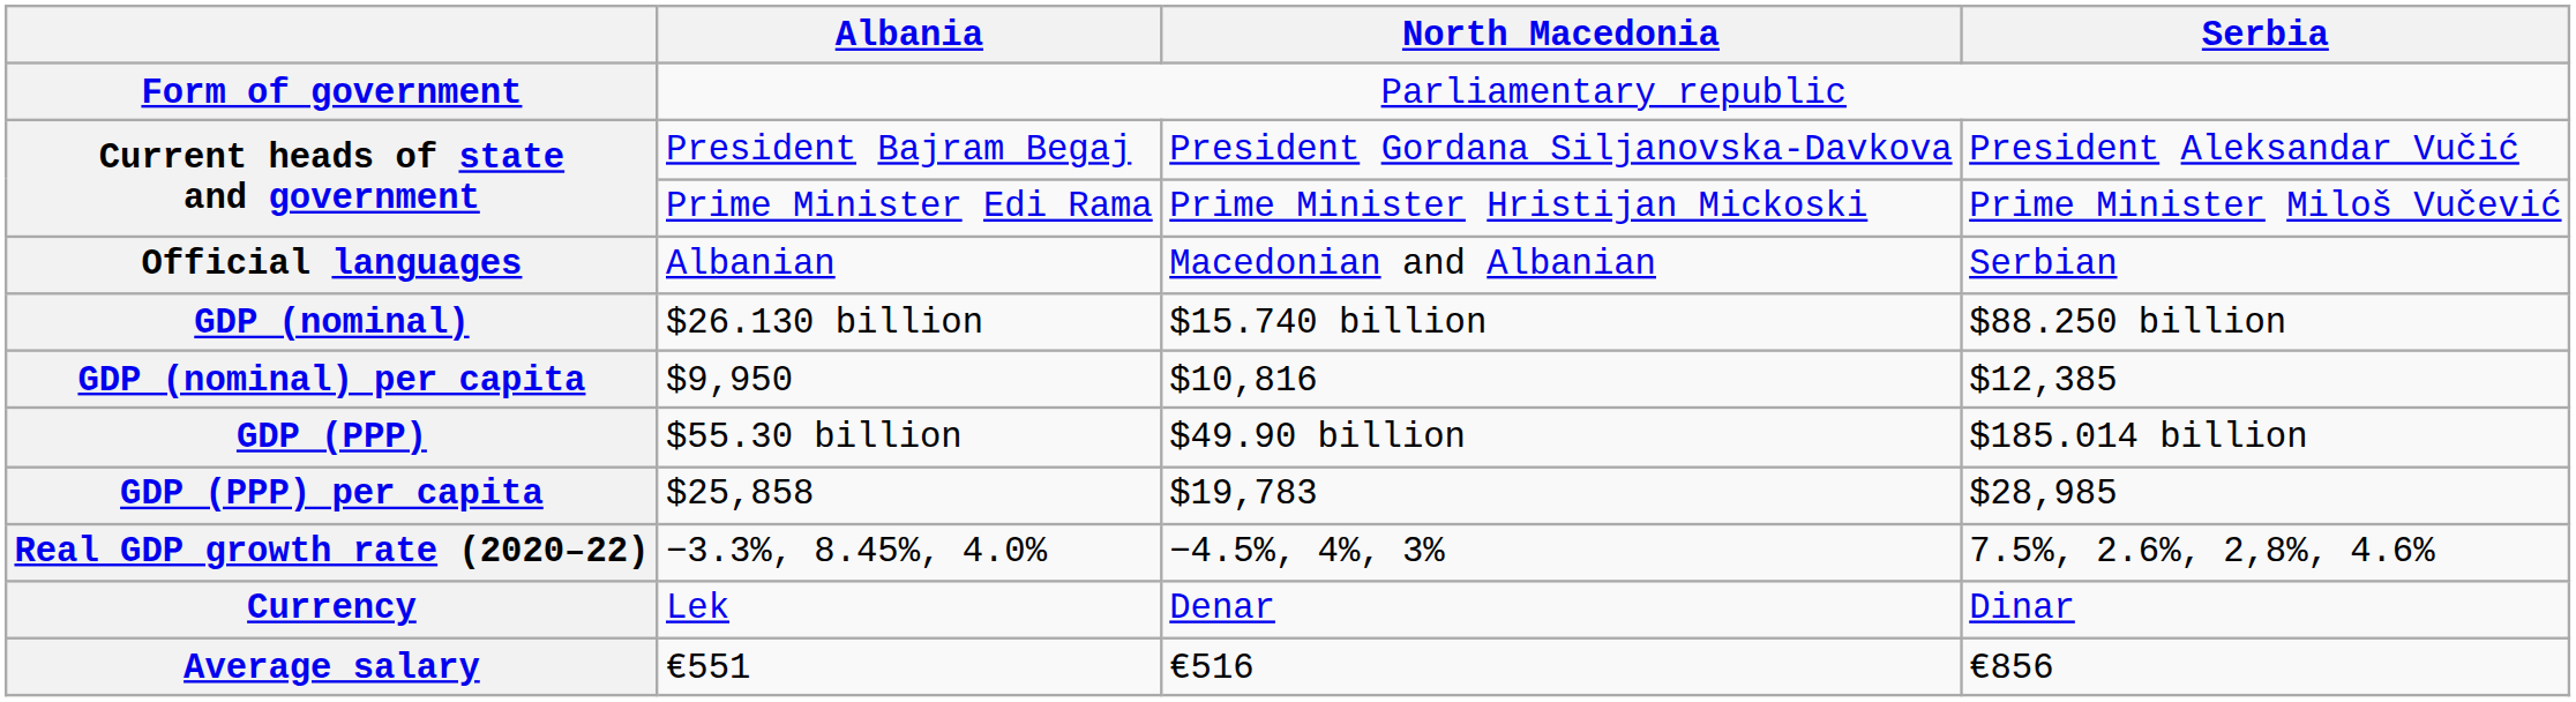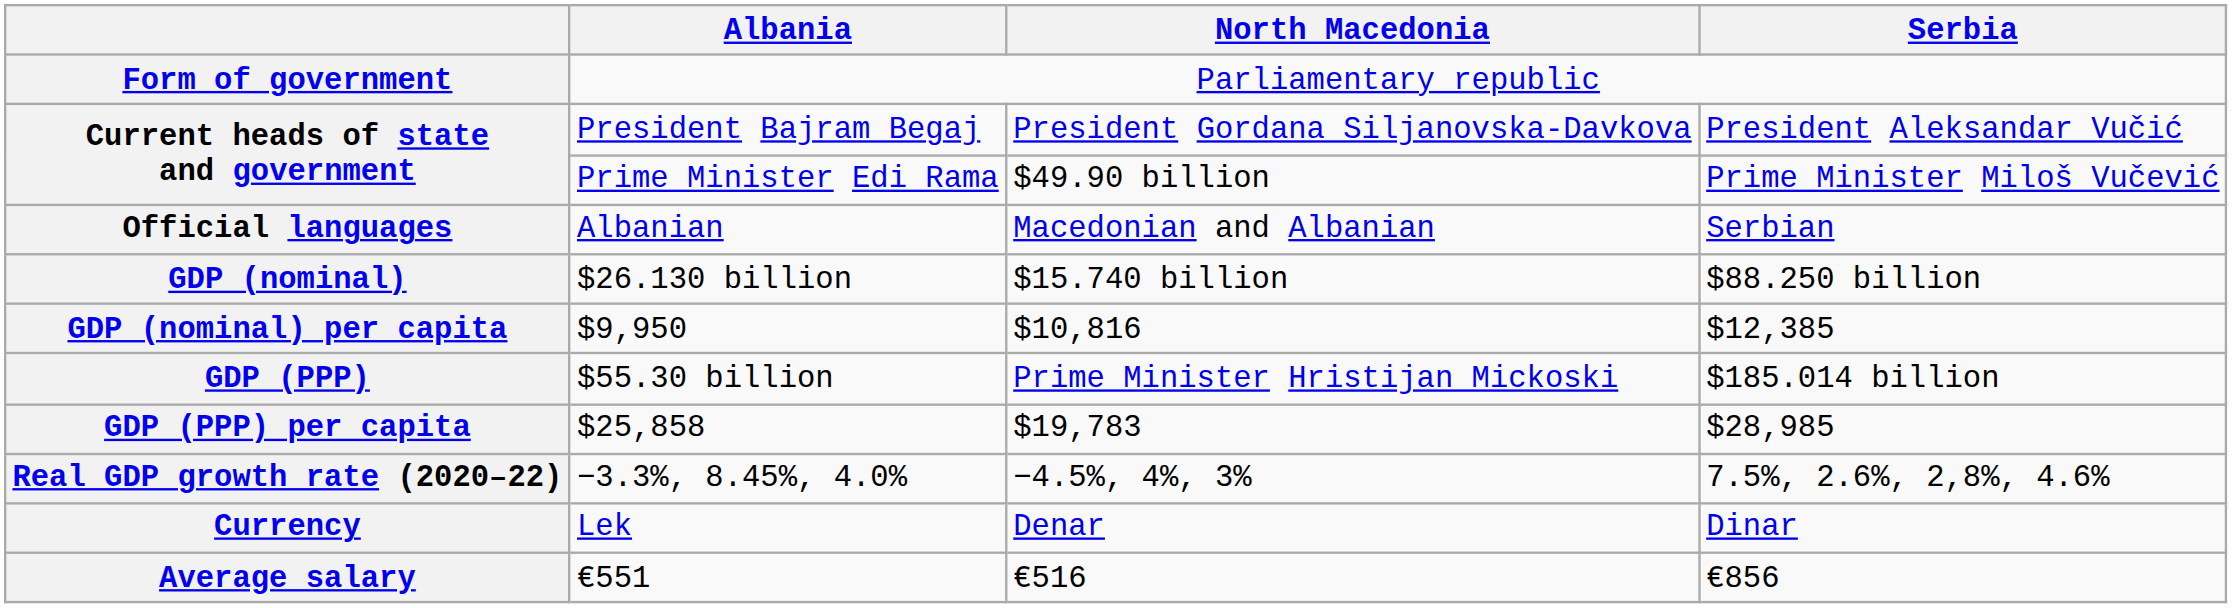 <table class="wikitable">
 <tr>
 <th></th>
 <th><a href='#'>Albania</a></th>
 <th><a href='#'>North Macedonia</a></th>
 <th><a href='#'>Serbia</a></th>
 </tr>
 <tr>
 <th><a href='#'>Form of government</a></th>
 <td align="center" colspan="3"><a href='#'>Parliamentary republic</a></td>
 </tr>
 <tr>
 <th rowspan="2">Current heads of <a href='#'>state</a><br>and <a href='#'>government</a></th>
 <td><a href='#'>President</a> <a href='#'>Bajram Begaj</a></td>
 <td><a href='#'>President</a> <a href='#'>Gordana Siljanovska-Davkova</a></td>
 <td><a href='#'>President</a> <a href='#'>Aleksandar Vučić</a></td>
 </tr>
 <tr>
 <td><a href='#'>Prime Minister</a> <a href='#'>Edi Rama</a></td>
-<td><a href='#'>Prime Minister</a> <a href='#'>Hristijan Mickoski</a></td>
+<td>$49.90 billion</td>
 <td><a href='#'>Prime Minister</a> <a href='#'>Miloš Vučević</a></td>
 </tr>
 <tr>
 <th>Official <a href='#'>languages</a></th>
 <td><a href='#'>Albanian</a></td>
 <td><a href='#'>Macedonian</a> and <a href='#'>Albanian</a></td>
 <td><a href='#'>Serbian</a></td>
 </tr>
 <tr>
 <th><a href='#'>GDP (nominal)</a></th>
 <td>$26.130 billion</td>
 <td>$15.740 billion</td>
 <td>$88.250 billion</td>
 </tr>
 <tr>
 <th><a href='#'>GDP (nominal) per capita</a></th>
 <td>$9,950</td>
 <td>$10,816</td>
 <td>$12,385</td>
 </tr>
 <tr>
 <th><a href='#'>GDP (PPP)</a></th>
 <td>$55.30 billion</td>
-<td>$49.90 billion</td>
+<td><a href='#'>Prime Minister</a> <a href='#'>Hristijan Mickoski</a></td>
 <td>$185.014 billion</td>
 </tr>
 <tr>
 <th><a href='#'>GDP (PPP) per capita</a></th>
 <td>$25,858</td>
 <td>$19,783</td>
 <td>$28,985</td>
 </tr>
 <tr>
 <th><a href='#'>Real GDP growth rate</a> (2020–22)</th>
 <td>−3.3%, 8.45%, 4.0%</td>
 <td>−4.5%, 4%, 3%</td>
 <td>7.5%, 2.6%, 2,8%, 4.6%</td>
 </tr>
 <tr>
 <th><a href='#'>Currency</a></th>
 <td><a href='#'>Lek</a></td>
 <td><a href='#'>Denar</a></td>
 <td><a href='#'>Dinar</a></td>
 </tr>
 <tr>
 <th><a href='#'>Average salary</a></th>
 <td>€551</td>
 <td>€516</td>
 <td>€856</td>
 </tr>
 </table>
